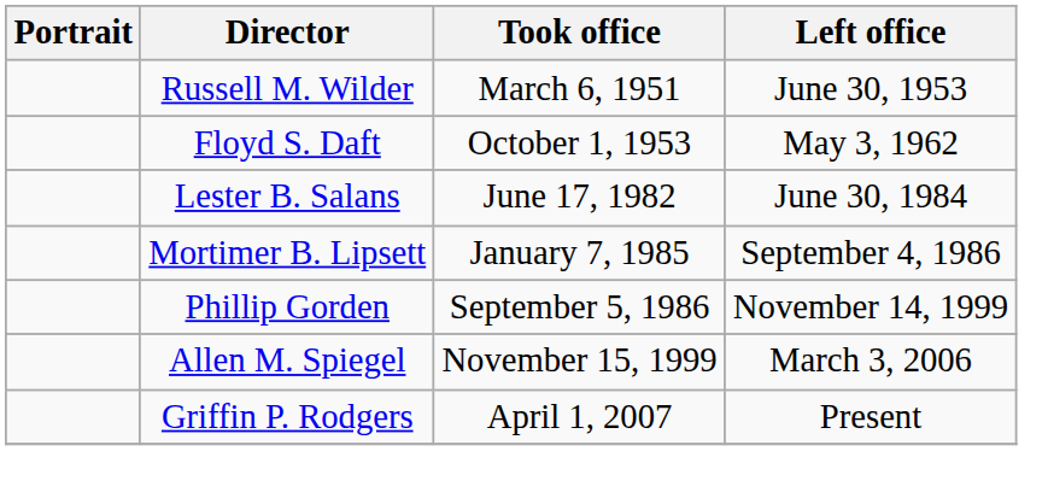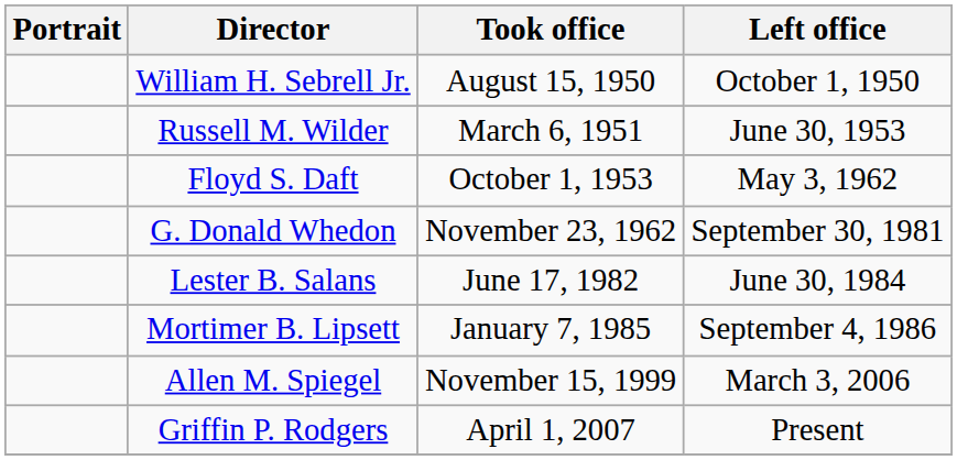 <table class=wikitable style="text-align:center">
 <tr>
 <th>Portrait</th>
 <th>Director</th>
 <th>Took office</th>
 <th>Left office</th>
+</tr>
+<tr>
+<td></td>
+<td><a href='#'>William H. Sebrell Jr.</a></td>
+<td>August 15, 1950</td>
+<td>October 1, 1950</td>
 </tr>
 <tr>
 <td></td>
 <td><a href='#'>Russell M. Wilder</a></td>
 <td>March 6, 1951</td>
 <td>June 30, 1953</td>
 </tr>
 <tr>
 <td></td>
 <td><a href='#'>Floyd S. Daft</a></td>
 <td>October 1, 1953</td>
 <td>May 3, 1962</td>
 </tr>
 <tr>
 <td></td>
+<td><a href='#'>G. Donald Whedon</a></td>
+<td>November 23, 1962</td>
+<td>September 30, 1981</td>
+</tr>
+<tr>
+<td></td>
 <td><a href='#'>Lester B. Salans</a></td>
 <td>June 17, 1982</td>
 <td>June 30, 1984</td>
 </tr>
 <tr>
 <td></td>
 <td><a href='#'>Mortimer B. Lipsett</a></td>
 <td>January 7, 1985</td>
 <td>September 4, 1986</td>
-</tr>
-<tr>
-<td></td>
-<td><a href='#'>Phillip Gorden</a></td>
-<td>September 5, 1986</td>
-<td>November 14, 1999</td>
 </tr>
 <tr>
 <td></td>
 <td><a href='#'>Allen M. Spiegel</a></td>
 <td>November 15, 1999</td>
 <td>March 3, 2006</td>
 </tr>
 <tr>
 <td></td>
 <td><a href='#'>Griffin P. Rodgers</a></td>
 <td>April 1, 2007</td>
 <td>Present</td>
 </tr>
 <tr>
 </tr>
 </table>
